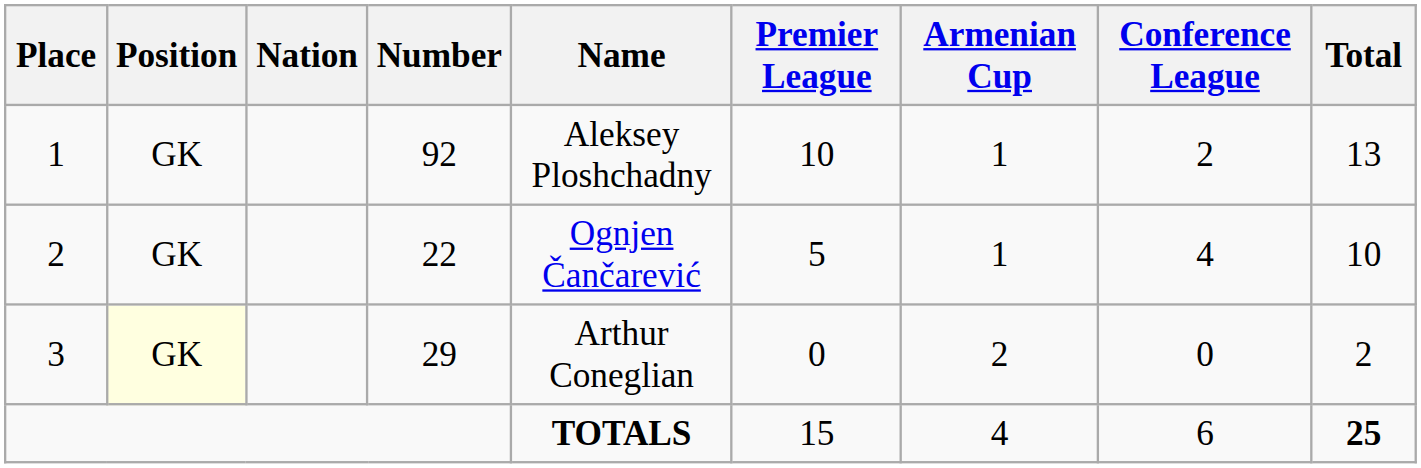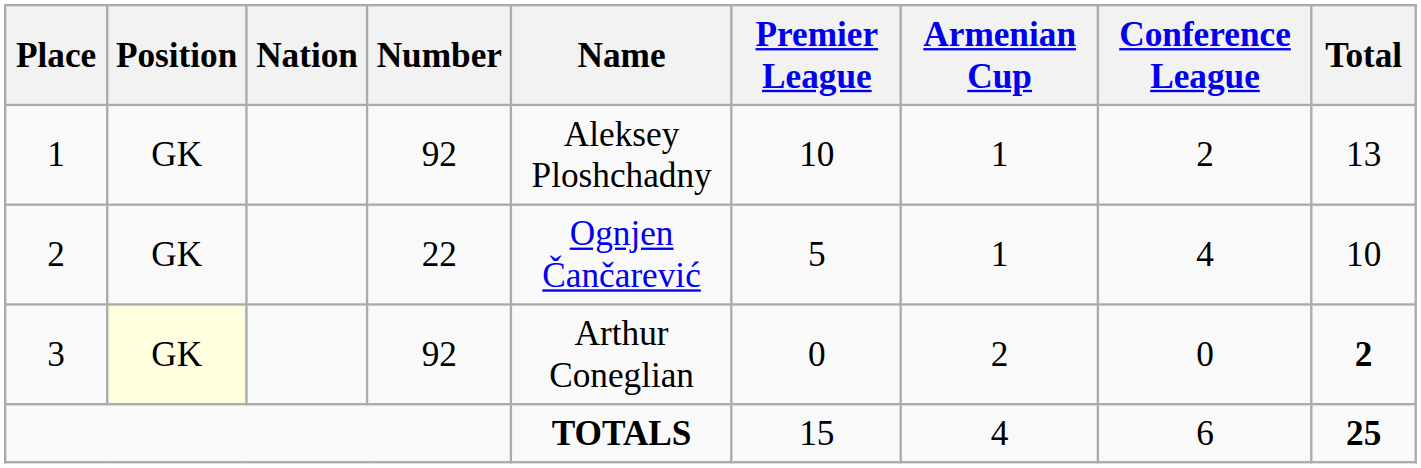 <table class="wikitable" style="font-size: 95%; text-align: center;">
 <tr>
 <th width=60>Place</th>
 <th width=60>Position</th>
 <th width=60>Nation</th>
 <th width=60>Number</th>
 <th width=200>Name</th>
 <th width=200><a href='#'>Premier League</a></th>
 <th width=200><a href='#'>Armenian Cup</a></th>
 <th width=200><a href='#'>Conference League</a></th>
 <th width=80><strong>Total</strong></th>
 </tr>
 <tr>
 <td>1</td>
 <td>GK</td>
 <td></td>
 <td>92</td>
 <td>Aleksey Ploshchadny</td>
 <td>10</td>
 <td>1</td>
 <td>2</td>
 <td>13</td>
 </tr>
 <tr>
 <td>2</td>
 <td>GK</td>
 <td></td>
 <td>22</td>
 <td><a href='#'>Ognjen Čančarević</a></td>
 <td>5</td>
 <td>1</td>
 <td>4</td>
 <td>10</td>
 </tr>
 <tr>
 <td>3</td>
 <td style="background: lightyellow;">GK</td>
 <td></td>
-<td>29</td>
+<td>92</td>
 <td>Arthur Coneglian</td>
 <td>0</td>
 <td>2</td>
 <td>0</td>
-<td>2</td>
+<td><strong>2</strong></td>
 </tr>
 <tr>
 <td colspan="4"></td>
 <td><strong>TOTALS</strong></td>
 <td>15</td>
 <td>4</td>
 <td>6</td>
 <td><strong>25</strong></td>
 </tr>
 </table>
